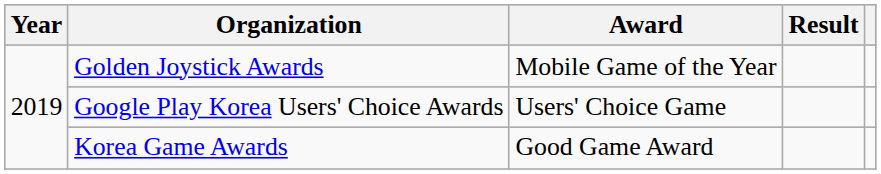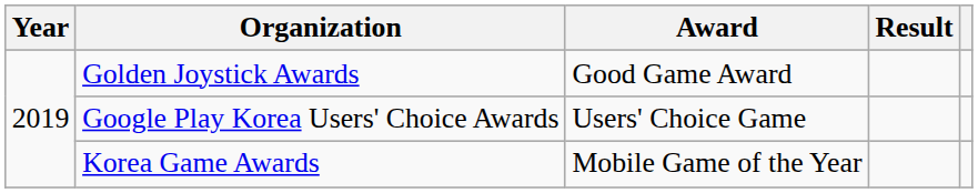 <table class="wikitable sortable plainrowheaders">
 <tr>
 <th scope="col">Year</th>
 <th scope="col">Organization</th>
 <th scope="col">Award</th>
 <th scope="col">Result</th>
 <th class="unsortable"></th>
 </tr>
 <tr>
 <td rowspan="3" align="center">2019</td>
 <td><a href='#'>Golden Joystick Awards</a></td>
-<td>Mobile Game of the Year</td>
+<td>Good Game Award</td>
 <td></td>
 <td align="center"></td>
 </tr>
 <tr>
 <td><a href='#'>Google Play Korea</a> Users' Choice Awards</td>
 <td>Users' Choice Game</td>
 <td></td>
 <td align="center"></td>
 </tr>
 <tr>
 <td><a href='#'>Korea Game Awards</a></td>
-<td>Good Game Award</td>
+<td>Mobile Game of the Year</td>
 <td></td>
 <td align="center"></td>
 </tr>
 </table>
